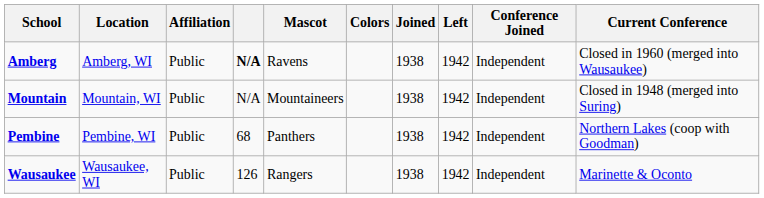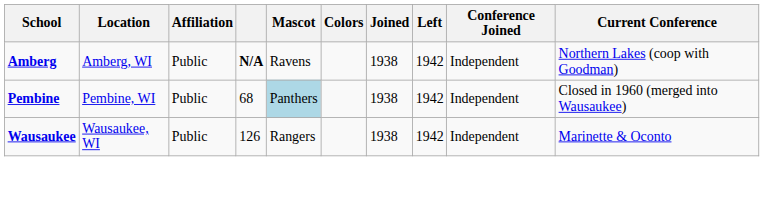 <table class="wikitable sortable">
 <tr>
 <th>School</th>
 <th>Location</th>
 <th>Affiliation</th>
 <th></th>
 <th>Mascot</th>
 <th>Colors</th>
 <th>Joined</th>
 <th>Left</th>
 <th>Conference Joined</th>
 <th>Current Conference</th>
 </tr>
 <tr>
 <td><a href='#'><strong>Amberg</strong></a></td>
 <td><a href='#'>Amberg, WI</a></td>
 <td>Public</td>
 <td><strong>N/A</strong></td>
 <td>Ravens</td>
 <td> </td>
 <td>1938</td>
 <td>1942</td>
 <td>Independent</td>
-<td>Closed in 1960 (merged into <a href='#'>Wausaukee</a>)</td>
-</tr>
-<tr>
-<td><a href='#'><strong>Mountain</strong></a></td>
-<td><a href='#'>Mountain, WI</a></td>
-<td>Public</td>
-<td>N/A</td>
-<td>Mountaineers</td>
-<td> </td>
-<td>1938</td>
-<td>1942</td>
-<td>Independent</td>
-<td>Closed in 1948 (merged into <a href='#'>Suring</a>)</td>
+<td><a href='#'>Northern Lakes</a> (coop with <a href='#'>Goodman</a>)</td>
 </tr>
 <tr>
 <td><a href='#'><strong>Pembine</strong></a></td>
 <td><a href='#'>Pembine, WI</a></td>
 <td>Public</td>
 <td>68</td>
-<td>Panthers</td>
+<td style="background: lightblue;">Panthers</td>
 <td> </td>
 <td>1938</td>
 <td>1942</td>
 <td>Independent</td>
-<td><a href='#'>Northern Lakes</a> (coop with <a href='#'>Goodman</a>)</td>
+<td>Closed in 1960 (merged into <a href='#'>Wausaukee</a>)</td>
 </tr>
 <tr>
 <td><a href='#'><strong>Wausaukee</strong></a></td>
 <td><a href='#'>Wausaukee, WI</a></td>
 <td>Public</td>
 <td>126</td>
 <td>Rangers</td>
 <td> </td>
 <td>1938</td>
 <td>1942</td>
 <td>Independent</td>
 <td><a href='#'>Marinette & Oconto</a></td>
 </tr>
 </table>
